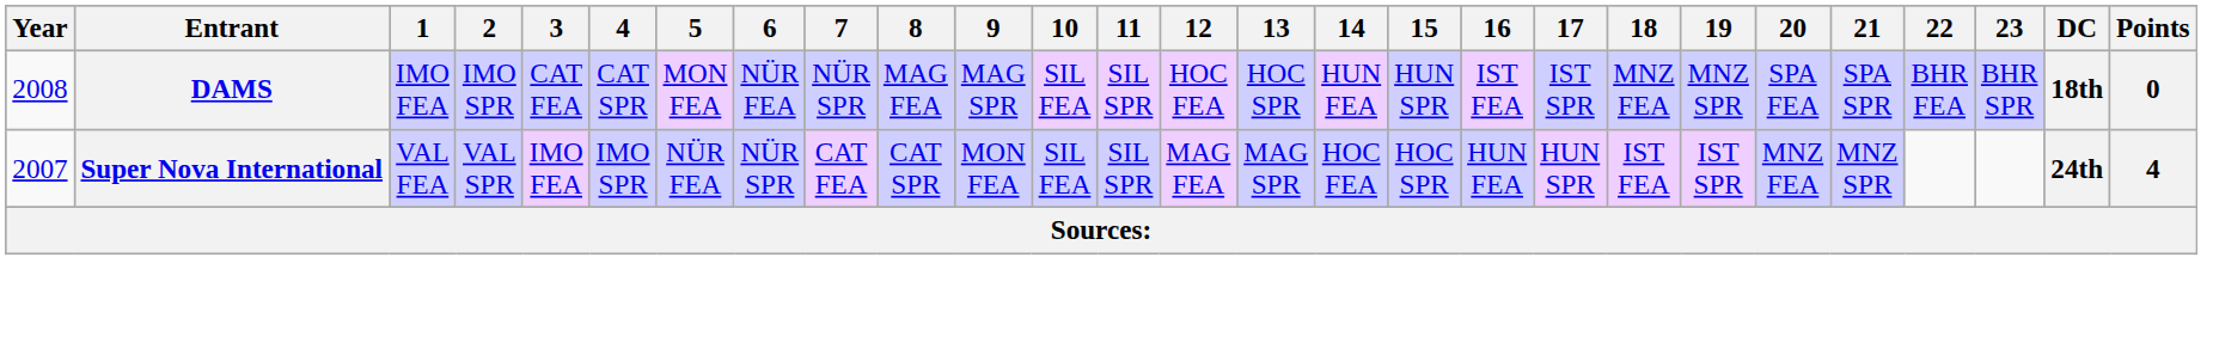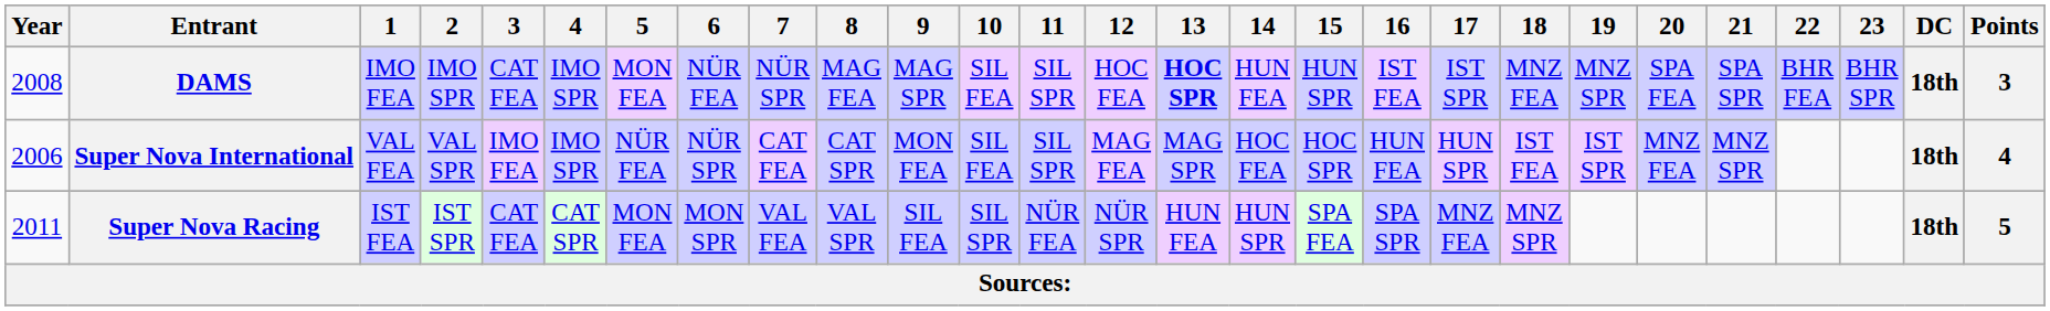 <table class="wikitable" style="text-align:center; font-size:85%">
 <tr>
 <th>Year</th>
 <th>Entrant</th>
 <th>1</th>
 <th>2</th>
 <th>3</th>
 <th>4</th>
 <th>5</th>
 <th>6</th>
 <th>7</th>
 <th>8</th>
 <th>9</th>
 <th>10</th>
 <th>11</th>
 <th>12</th>
 <th>13</th>
 <th>14</th>
 <th>15</th>
 <th>16</th>
 <th>17</th>
 <th>18</th>
 <th>19</th>
 <th>20</th>
 <th>21</th>
 <th>22</th>
 <th>23</th>
 <th>DC</th>
 <th>Points</th>
 </tr>
 <tr>
 <td><a href='#'>2008</a></td>
 <th><a href='#'>DAMS</a></th>
 <td style="background:#CFCFFF;"><a href='#'>IMO<br>FEA</a><br></td>
 <td style="background:#CFCFFF;"><a href='#'>IMO<br>SPR</a><br></td>
 <td style="background:#CFCFFF;"><a href='#'>CAT<br>FEA</a><br></td>
-<td style="background:#CFCFFF;"><a href='#'>CAT<br>SPR</a><br></td>
+<td style="background:#CFCFFF;"><a href='#'>IMO<br>SPR</a><br></td>
 <td style="background:#EFCFFF;"><a href='#'>MON<br>FEA</a><br></td>
 <td style="background:#CFCFFF;"><a href='#'>NÜR<br>FEA</a><br></td>
 <td style="background:#CFCFFF;"><a href='#'>NÜR<br>SPR</a><br></td>
 <td style="background:#CFCFFF;"><a href='#'>MAG<br>FEA</a><br></td>
 <td style="background:#CFCFFF;"><a href='#'>MAG<br>SPR</a><br></td>
 <td style="background:#EFCFFF;"><a href='#'>SIL<br>FEA</a><br></td>
 <td style="background:#EFCFFF;"><a href='#'>SIL<br>SPR</a><br></td>
 <td style="background:#EFCFFF;"><a href='#'>HOC<br>FEA</a><br></td>
-<td style="background:#CFCFFF;"><a href='#'>HOC<br>SPR</a><br></td>
+<td style="background:#CFCFFF;"><strong><a href='#'>HOC<br>SPR</a><br></strong></td>
 <td style="background:#EFCFFF;"><a href='#'>HUN<br>FEA</a><br></td>
 <td style="background:#CFCFFF;"><a href='#'>HUN<br>SPR</a><br></td>
 <td style="background:#EFCFFF;"><a href='#'>IST<br>FEA</a><br></td>
 <td style="background:#CFCFFF;"><a href='#'>IST<br>SPR</a><br></td>
 <td style="background:#CFCFFF;"><a href='#'>MNZ<br>FEA</a><br></td>
 <td style="background:#CFCFFF;"><a href='#'>MNZ<br>SPR</a><br></td>
 <td style="background:#CFCFFF;"><a href='#'>SPA<br>FEA</a><br></td>
 <td style="background:#CFCFFF;"><a href='#'>SPA<br>SPR</a><br></td>
 <td style="background:#CFCFFF;"><a href='#'>BHR<br>FEA</a><br></td>
 <td style="background:#CFCFFF;"><a href='#'>BHR<br>SPR</a><br></td>
 <th>18th</th>
-<th>0</th>
+<th>3</th>
 </tr>
 <tr>
-<td><a href='#'>2007</a></td>
+<td><a href='#'>2006</a></td>
 <th nowrap><a href='#'>Super Nova International</a></th>
 <td style="background:#CFCFFF;"><a href='#'>VAL<br>FEA</a><br></td>
 <td style="background:#CFCFFF;"><a href='#'>VAL<br>SPR</a><br></td>
 <td style="background:#EFCFFF;"><a href='#'>IMO<br>FEA</a><br></td>
 <td style="background:#CFCFFF;"><a href='#'>IMO<br>SPR</a><br></td>
 <td style="background:#CFCFFF;"><a href='#'>NÜR<br>FEA</a><br></td>
 <td style="background:#CFCFFF;"><a href='#'>NÜR<br>SPR</a><br></td>
 <td style="background:#EFCFFF;"><a href='#'>CAT<br>FEA</a><br></td>
 <td style="background:#CFCFFF;"><a href='#'>CAT<br>SPR</a><br></td>
 <td style="background:#CFCFFF;"><a href='#'>MON<br>FEA</a><br></td>
 <td style="background:#CFCFFF;"><a href='#'>SIL<br>FEA</a><br></td>
 <td style="background:#CFCFFF;"><a href='#'>SIL<br>SPR</a><br></td>
 <td style="background:#EFCFFF;"><a href='#'>MAG<br>FEA</a><br></td>
 <td style="background:#CFCFFF;"><a href='#'>MAG<br>SPR</a><br></td>
 <td style="background:#CFCFFF;"><a href='#'>HOC<br>FEA</a><br></td>
 <td style="background:#CFCFFF;"><a href='#'>HOC<br>SPR</a><br></td>
 <td style="background:#CFCFFF;"><a href='#'>HUN<br>FEA</a><br></td>
 <td style="background:#EFCFFF;"><a href='#'>HUN<br>SPR</a><br></td>
 <td style="background:#EFCFFF;"><a href='#'>IST<br>FEA</a><br></td>
 <td style="background:#EFCFFF;"><a href='#'>IST<br>SPR</a><br></td>
 <td style="background:#CFCFFF;"><a href='#'>MNZ<br>FEA</a><br></td>
 <td style="background:#CFCFFF;"><a href='#'>MNZ<br>SPR</a><br></td>
 <td></td>
 <td></td>
-<th>24th</th>
+<th>18th</th>
 <th>4</th>
+</tr>
+<tr>
+<td><a href='#'>2011</a></td>
+<th nowrap><a href='#'>Super Nova Racing</a></th>
+<td style="background:#CFCFFF;"><a href='#'>IST<br>FEA</a><br></td>
+<td style="background:#DFFFDF;"><a href='#'>IST<br>SPR</a><br></td>
+<td style="background:#CFCFFF;"><a href='#'>CAT<br>FEA</a><br></td>
+<td style="background:#DFFFDF;"><a href='#'>CAT<br>SPR</a><br></td>
+<td style="background:#CFCFFF;"><a href='#'>MON<br>FEA</a><br></td>
+<td style="background:#CFCFFF;"><a href='#'>MON<br>SPR</a><br></td>
+<td style="background:#CFCFFF;"><a href='#'>VAL<br>FEA</a><br></td>
+<td style="background:#CFCFFF;"><a href='#'>VAL<br>SPR</a><br></td>
+<td style="background:#CFCFFF;"><a href='#'>SIL<br>FEA</a><br></td>
+<td style="background:#CFCFFF;"><a href='#'>SIL<br>SPR</a><br></td>
+<td style="background:#CFCFFF;"><a href='#'>NÜR<br>FEA</a><br></td>
+<td style="background:#CFCFFF;"><a href='#'>NÜR<br>SPR</a><br></td>
+<td style="background:#EFCFFF;"><a href='#'>HUN<br>FEA</a><br></td>
+<td style="background:#EFCFFF;"><a href='#'>HUN<br>SPR</a><br></td>
+<td style="background:#DFFFDF;"><a href='#'>SPA<br>FEA</a><br></td>
+<td style="background:#CFCFFF;"><a href='#'>SPA<br>SPR</a><br></td>
+<td style="background:#CFCFFF;"><a href='#'>MNZ<br>FEA</a><br></td>
+<td style="background:#EFCFFF;"><a href='#'>MNZ<br>SPR</a><br></td>
+<td></td>
+<td></td>
+<td></td>
+<td></td>
+<td></td>
+<th>18th</th>
+<th>5</th>
 </tr>
 <tr>
 <th colspan="27">Sources:</th>
 </tr>
 </table>
